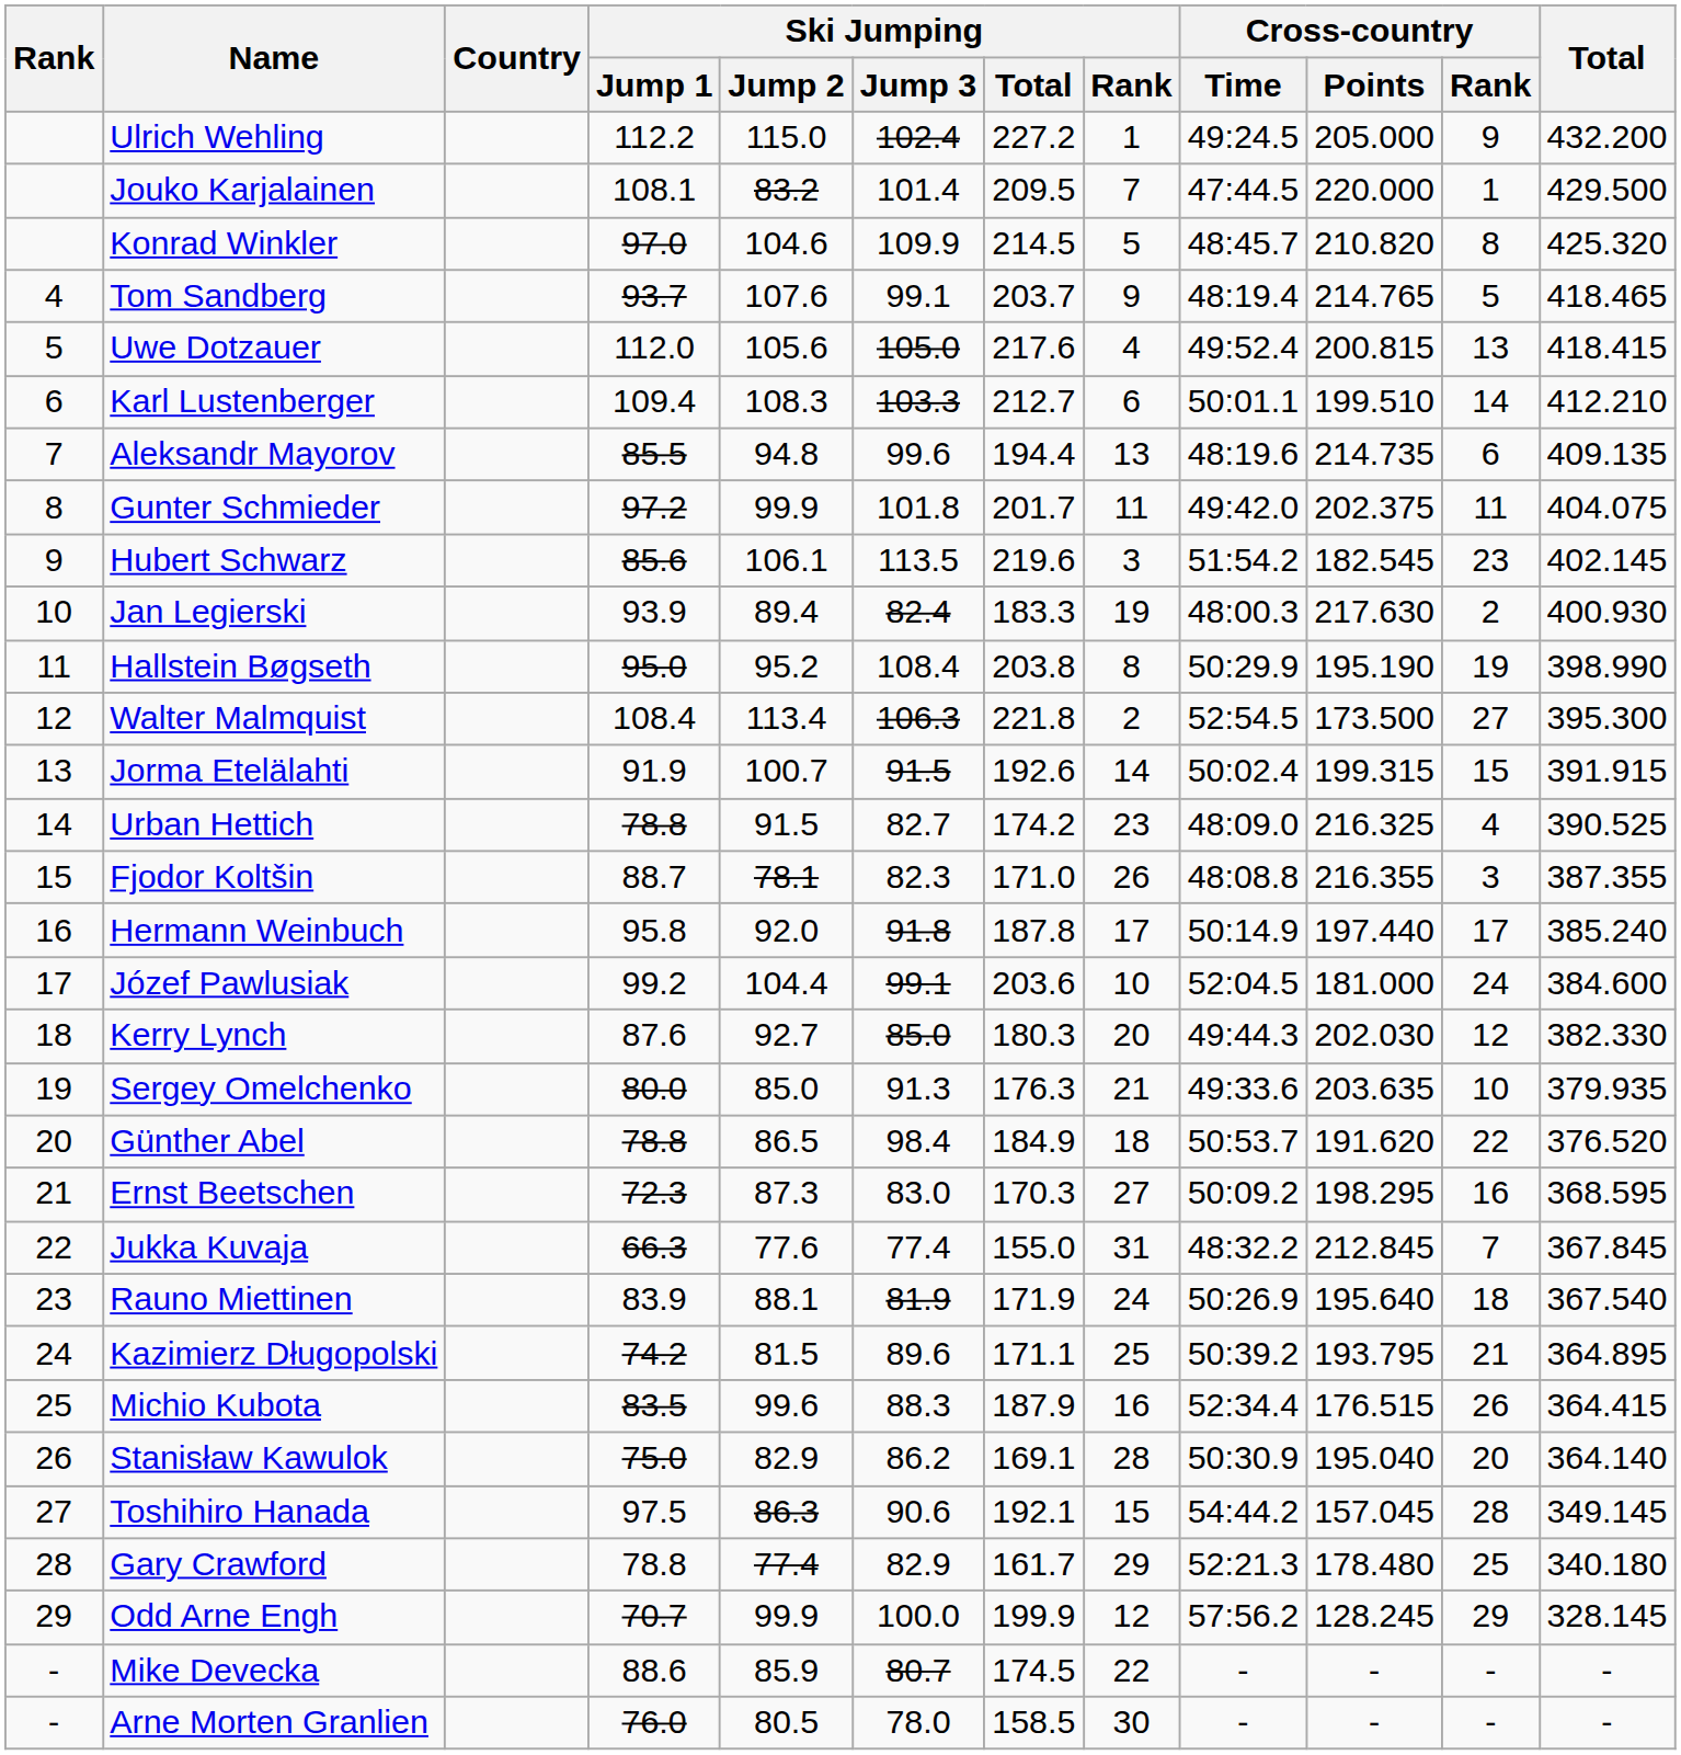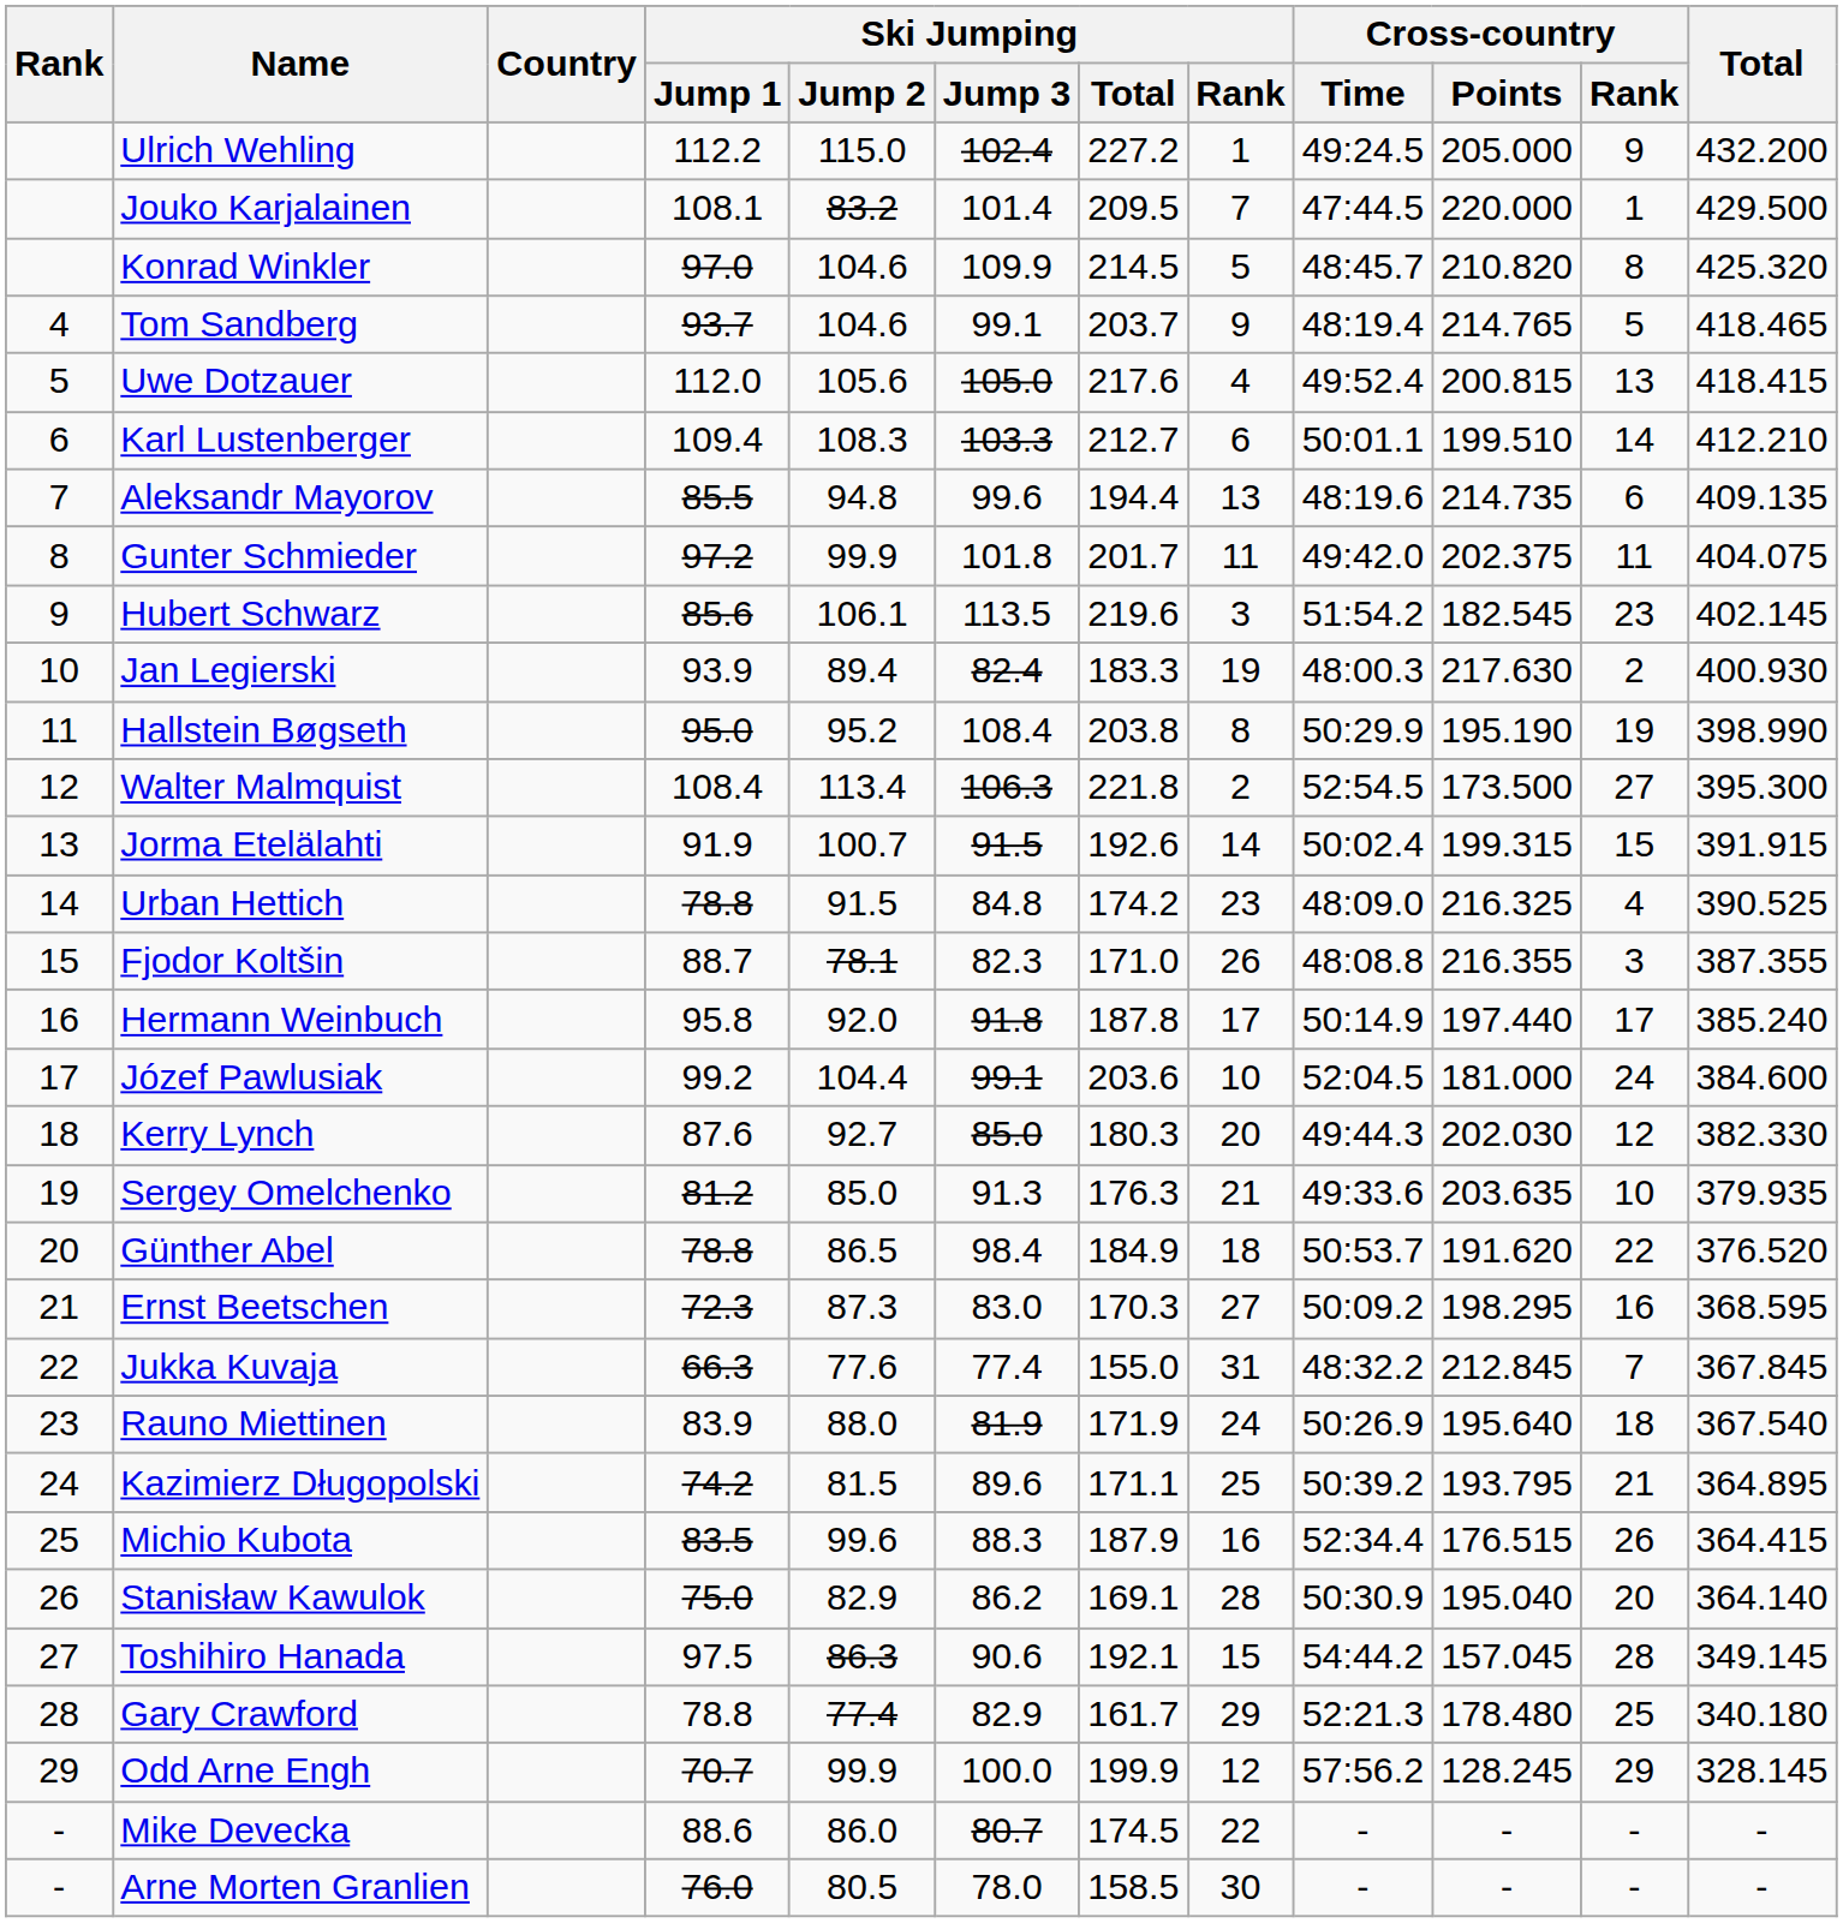 <table class="wikitable sortable" style="text-align:center">
 <tr>
 <th rowspan=2>Rank</th>
 <th rowspan=2>Name</th>
 <th rowspan=2>Country</th>
 <th colspan=5>Ski Jumping</th>
 <th colspan=3>Cross-country</th>
 <th rowspan=2>Total</th>
 </tr>
 <tr>
 <th>Jump 1</th>
 <th>Jump 2</th>
 <th>Jump 3</th>
 <th>Total</th>
 <th>Rank</th>
 <th>Time</th>
 <th>Points</th>
 <th>Rank</th>
 </tr>
 <tr>
 <td></td>
 <td align=left><a href='#'>Ulrich Wehling</a></td>
 <td align=left></td>
 <td>112.2</td>
 <td>115.0</td>
 <td><s>102.4</s></td>
 <td>227.2</td>
 <td>1</td>
 <td>49:24.5</td>
 <td>205.000</td>
 <td>9</td>
 <td>432.200</td>
 </tr>
 <tr>
 <td></td>
 <td align=left><a href='#'>Jouko Karjalainen</a></td>
 <td align=left></td>
 <td>108.1</td>
 <td><s>83.2</s></td>
 <td>101.4</td>
 <td>209.5</td>
 <td>7</td>
 <td>47:44.5</td>
 <td>220.000</td>
 <td>1</td>
 <td>429.500</td>
 </tr>
 <tr>
 <td></td>
 <td align=left><a href='#'>Konrad Winkler</a></td>
 <td align=left></td>
 <td><s>97.0</s></td>
 <td>104.6</td>
 <td>109.9</td>
 <td>214.5</td>
 <td>5</td>
 <td>48:45.7</td>
 <td>210.820</td>
 <td>8</td>
 <td>425.320</td>
 </tr>
 <tr>
 <td>4</td>
 <td align=left><a href='#'>Tom Sandberg</a></td>
 <td align=left></td>
 <td><s>93.7</s></td>
-<td>107.6</td>
+<td>104.6</td>
 <td>99.1</td>
 <td>203.7</td>
 <td>9</td>
 <td>48:19.4</td>
 <td>214.765</td>
 <td>5</td>
 <td>418.465</td>
 </tr>
 <tr>
 <td>5</td>
 <td align=left><a href='#'>Uwe Dotzauer</a></td>
 <td align=left></td>
 <td>112.0</td>
 <td>105.6</td>
 <td><s>105.0</s></td>
 <td>217.6</td>
 <td>4</td>
 <td>49:52.4</td>
 <td>200.815</td>
 <td>13</td>
 <td>418.415</td>
 </tr>
 <tr>
 <td>6</td>
 <td align=left><a href='#'>Karl Lustenberger</a></td>
 <td align=left></td>
 <td>109.4</td>
 <td>108.3</td>
 <td><s>103.3</s></td>
 <td>212.7</td>
 <td>6</td>
 <td>50:01.1</td>
 <td>199.510</td>
 <td>14</td>
 <td>412.210</td>
 </tr>
 <tr>
 <td>7</td>
 <td align=left><a href='#'>Aleksandr Mayorov</a></td>
 <td align=left></td>
 <td><s>85.5</s></td>
 <td>94.8</td>
 <td>99.6</td>
 <td>194.4</td>
 <td>13</td>
 <td>48:19.6</td>
 <td>214.735</td>
 <td>6</td>
 <td>409.135</td>
 </tr>
 <tr>
 <td>8</td>
 <td align=left><a href='#'>Gunter Schmieder</a></td>
 <td align=left></td>
 <td><s>97.2</s></td>
 <td>99.9</td>
 <td>101.8</td>
 <td>201.7</td>
 <td>11</td>
 <td>49:42.0</td>
 <td>202.375</td>
 <td>11</td>
 <td>404.075</td>
 </tr>
 <tr>
 <td>9</td>
 <td align=left><a href='#'>Hubert Schwarz</a></td>
 <td align=left></td>
 <td><s>85.6</s></td>
 <td>106.1</td>
 <td>113.5</td>
 <td>219.6</td>
 <td>3</td>
 <td>51:54.2</td>
 <td>182.545</td>
 <td>23</td>
 <td>402.145</td>
 </tr>
 <tr>
 <td>10</td>
 <td align=left><a href='#'>Jan Legierski</a></td>
 <td align=left></td>
 <td>93.9</td>
 <td>89.4</td>
 <td><s>82.4</s></td>
 <td>183.3</td>
 <td>19</td>
 <td>48:00.3</td>
 <td>217.630</td>
 <td>2</td>
 <td>400.930</td>
 </tr>
 <tr>
 <td>11</td>
 <td align=left><a href='#'>Hallstein Bøgseth</a></td>
 <td align=left></td>
 <td><s>95.0</s></td>
 <td>95.2</td>
 <td>108.4</td>
 <td>203.8</td>
 <td>8</td>
 <td>50:29.9</td>
 <td>195.190</td>
 <td>19</td>
 <td>398.990</td>
 </tr>
 <tr>
 <td>12</td>
 <td align=left><a href='#'>Walter Malmquist</a></td>
 <td align=left></td>
 <td>108.4</td>
 <td>113.4</td>
 <td><s>106.3</s></td>
 <td>221.8</td>
 <td>2</td>
 <td>52:54.5</td>
 <td>173.500</td>
 <td>27</td>
 <td>395.300</td>
 </tr>
 <tr>
 <td>13</td>
 <td align=left><a href='#'>Jorma Etelälahti</a></td>
 <td align=left></td>
 <td>91.9</td>
 <td>100.7</td>
 <td><s>91.5</s></td>
 <td>192.6</td>
 <td>14</td>
 <td>50:02.4</td>
 <td>199.315</td>
 <td>15</td>
 <td>391.915</td>
 </tr>
 <tr>
 <td>14</td>
 <td align=left><a href='#'>Urban Hettich</a></td>
 <td align=left></td>
 <td><s>78.8</s></td>
 <td>91.5</td>
-<td>82.7</td>
+<td>84.8</td>
 <td>174.2</td>
 <td>23</td>
 <td>48:09.0</td>
 <td>216.325</td>
 <td>4</td>
 <td>390.525</td>
 </tr>
 <tr>
 <td>15</td>
 <td align=left><a href='#'>Fjodor Koltšin</a></td>
 <td align=left></td>
 <td>88.7</td>
 <td><s>78.1</s></td>
 <td>82.3</td>
 <td>171.0</td>
 <td>26</td>
 <td>48:08.8</td>
 <td>216.355</td>
 <td>3</td>
 <td>387.355</td>
 </tr>
 <tr>
 <td>16</td>
 <td align=left><a href='#'>Hermann Weinbuch</a></td>
 <td align=left></td>
 <td>95.8</td>
 <td>92.0</td>
 <td><s>91.8</s></td>
 <td>187.8</td>
 <td>17</td>
 <td>50:14.9</td>
 <td>197.440</td>
 <td>17</td>
 <td>385.240</td>
 </tr>
 <tr>
 <td>17</td>
 <td align=left><a href='#'>Józef Pawlusiak</a></td>
 <td align=left></td>
 <td>99.2</td>
 <td>104.4</td>
 <td><s>99.1</s></td>
 <td>203.6</td>
 <td>10</td>
 <td>52:04.5</td>
 <td>181.000</td>
 <td>24</td>
 <td>384.600</td>
 </tr>
 <tr>
 <td>18</td>
 <td align=left><a href='#'>Kerry Lynch</a></td>
 <td align=left></td>
 <td>87.6</td>
 <td>92.7</td>
 <td><s>85.0</s></td>
 <td>180.3</td>
 <td>20</td>
 <td>49:44.3</td>
 <td>202.030</td>
 <td>12</td>
 <td>382.330</td>
 </tr>
 <tr>
 <td>19</td>
 <td align=left><a href='#'>Sergey Omelchenko</a></td>
 <td align=left></td>
-<td><s>80.0</s></td>
+<td><s>81.2</s></td>
 <td>85.0</td>
 <td>91.3</td>
 <td>176.3</td>
 <td>21</td>
 <td>49:33.6</td>
 <td>203.635</td>
 <td>10</td>
 <td>379.935</td>
 </tr>
 <tr>
 <td>20</td>
 <td align=left><a href='#'>Günther Abel</a></td>
 <td align=left></td>
 <td><s>78.8</s></td>
 <td>86.5</td>
 <td>98.4</td>
 <td>184.9</td>
 <td>18</td>
 <td>50:53.7</td>
 <td>191.620</td>
 <td>22</td>
 <td>376.520</td>
 </tr>
 <tr>
 <td>21</td>
 <td align=left><a href='#'>Ernst Beetschen</a></td>
 <td align=left></td>
 <td><s>72.3</s></td>
 <td>87.3</td>
 <td>83.0</td>
 <td>170.3</td>
 <td>27</td>
 <td>50:09.2</td>
 <td>198.295</td>
 <td>16</td>
 <td>368.595</td>
 </tr>
 <tr>
 <td>22</td>
 <td align=left><a href='#'>Jukka Kuvaja</a></td>
 <td align=left></td>
 <td><s>66.3</s></td>
 <td>77.6</td>
 <td>77.4</td>
 <td>155.0</td>
 <td>31</td>
 <td>48:32.2</td>
 <td>212.845</td>
 <td>7</td>
 <td>367.845</td>
 </tr>
 <tr>
 <td>23</td>
 <td align=left><a href='#'>Rauno Miettinen</a></td>
 <td align=left></td>
 <td>83.9</td>
-<td>88.1</td>
+<td>88.0</td>
 <td><s>81.9</s></td>
 <td>171.9</td>
 <td>24</td>
 <td>50:26.9</td>
 <td>195.640</td>
 <td>18</td>
 <td>367.540</td>
 </tr>
 <tr>
 <td>24</td>
 <td align=left><a href='#'>Kazimierz Długopolski</a></td>
 <td align=left></td>
 <td><s>74.2</s></td>
 <td>81.5</td>
 <td>89.6</td>
 <td>171.1</td>
 <td>25</td>
 <td>50:39.2</td>
 <td>193.795</td>
 <td>21</td>
 <td>364.895</td>
 </tr>
 <tr>
 <td>25</td>
 <td align=left><a href='#'>Michio Kubota</a></td>
 <td align=left></td>
 <td><s>83.5</s></td>
 <td>99.6</td>
 <td>88.3</td>
 <td>187.9</td>
 <td>16</td>
 <td>52:34.4</td>
 <td>176.515</td>
 <td>26</td>
 <td>364.415</td>
 </tr>
 <tr>
 <td>26</td>
 <td align=left><a href='#'>Stanisław Kawulok</a></td>
 <td align=left></td>
 <td><s>75.0</s></td>
 <td>82.9</td>
 <td>86.2</td>
 <td>169.1</td>
 <td>28</td>
 <td>50:30.9</td>
 <td>195.040</td>
 <td>20</td>
 <td>364.140</td>
 </tr>
 <tr>
 <td>27</td>
 <td align=left><a href='#'>Toshihiro Hanada</a></td>
 <td align=left></td>
 <td>97.5</td>
 <td><s>86.3</s></td>
 <td>90.6</td>
 <td>192.1</td>
 <td>15</td>
 <td>54:44.2</td>
 <td>157.045</td>
 <td>28</td>
 <td>349.145</td>
 </tr>
 <tr>
 <td>28</td>
 <td align=left><a href='#'>Gary Crawford</a></td>
 <td align=left></td>
 <td>78.8</td>
 <td><s>77.4</s></td>
 <td>82.9</td>
 <td>161.7</td>
 <td>29</td>
 <td>52:21.3</td>
 <td>178.480</td>
 <td>25</td>
 <td>340.180</td>
 </tr>
 <tr>
 <td>29</td>
 <td align=left><a href='#'>Odd Arne Engh</a></td>
 <td align=left></td>
 <td><s>70.7</s></td>
 <td>99.9</td>
 <td>100.0</td>
 <td>199.9</td>
 <td>12</td>
 <td>57:56.2</td>
 <td>128.245</td>
 <td>29</td>
 <td>328.145</td>
 </tr>
 <tr>
 <td>-</td>
 <td align=left><a href='#'>Mike Devecka</a></td>
 <td align=left></td>
 <td>88.6</td>
-<td>85.9</td>
+<td>86.0</td>
 <td><s>80.7</s></td>
 <td>174.5</td>
 <td>22</td>
 <td>-</td>
 <td>-</td>
 <td>-</td>
 <td>-</td>
 </tr>
 <tr>
 <td>-</td>
 <td align=left><a href='#'>Arne Morten Granlien</a></td>
 <td align=left></td>
 <td><s>76.0</s></td>
 <td>80.5</td>
 <td>78.0</td>
 <td>158.5</td>
 <td>30</td>
 <td>-</td>
 <td>-</td>
 <td>-</td>
 <td>-</td>
 </tr>
 </table>
